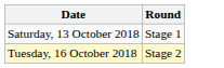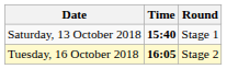 <table class="wikitable">
 <tr>
 <th>Date</th>
+<th>Time</th>
 <th>Round</th>
 </tr>
 <tr>
 <td>Saturday, 13 October 2018</td>
+<td><strong>15:40</strong></td>
 <td>Stage 1</td>
 </tr>
 <tr>
 <td style=background:lemonchiffon>Tuesday, 16 October 2018</td>
+<td style=background:lemonchiffon><strong>16:05</strong></td>
 <td style=background:lemonchiffon>Stage   2</td>
 </tr>
 </table>
